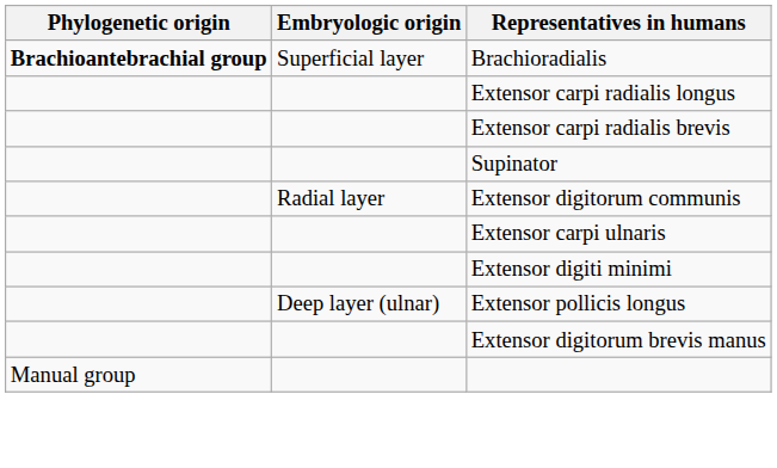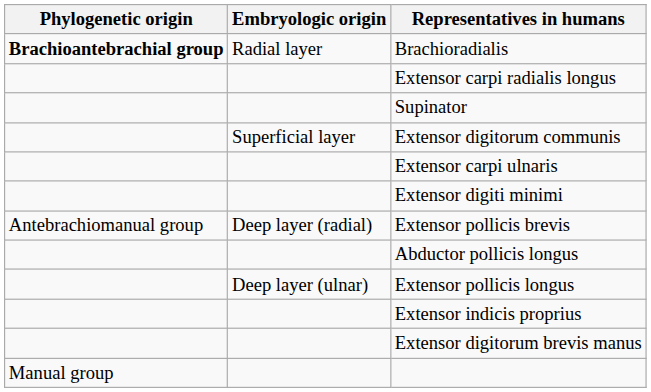 <table class="wikitable">
 <tr>
 <th>Phylogenetic origin</th>
 <th>Embryologic origin</th>
 <th>Representatives in humans</th>
 </tr>
 <tr>
 <td><strong>Brachioantebrachial group</strong></td>
-<td>Superficial layer</td>
+<td>Radial layer</td>
 <td>Brachioradialis</td>
 </tr>
 <tr>
 <td></td>
 <td></td>
 <td>Extensor carpi radialis longus</td>
 </tr>
 <tr>
 <td></td>
 <td></td>
-<td>Extensor carpi radialis brevis</td>
-</tr>
-<tr>
-<td></td>
-<td></td>
 <td>Supinator</td>
 </tr>
 <tr>
 <td></td>
-<td>Radial layer</td>
+<td>Superficial layer</td>
 <td>Extensor digitorum communis</td>
 </tr>
 <tr>
 <td></td>
 <td></td>
 <td>Extensor carpi ulnaris</td>
 </tr>
 <tr>
 <td></td>
 <td></td>
 <td>Extensor digiti minimi</td>
 </tr>
 <tr>
+<td>Antebrachiomanual group</td>
+<td>Deep layer (radial)</td>
+<td>Extensor pollicis brevis</td>
+</tr>
+<tr>
+<td></td>
+<td></td>
+<td>Abductor pollicis longus</td>
+</tr>
+<tr>
 <td></td>
 <td>Deep layer (ulnar)</td>
 <td>Extensor pollicis longus</td>
+</tr>
+<tr>
+<td></td>
+<td></td>
+<td>Extensor indicis proprius</td>
 </tr>
 <tr>
 <td></td>
 <td></td>
 <td>Extensor digitorum brevis manus</td>
 </tr>
 <tr>
 <td>Manual group</td>
 <td></td>
 <td></td>
 </tr>
 </table>
